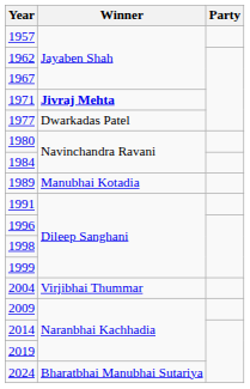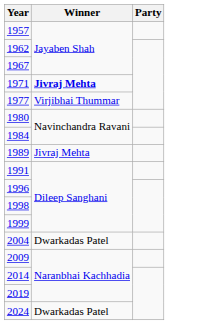 <table class="wikitable sortable">
 <tr>
 <th>Year</th>
 <th>Winner</th>
 <th colspan=2>Party</th>
 </tr>
 <tr>
 <td><a href='#'>1957</a></td>
 <td rowspan="3"><a href='#'>Jayaben Shah</a></td>
 <td></td>
 </tr>
 <tr>
 <td><a href='#'>1962</a></td>
 </tr>
 <tr>
 <td><a href='#'>1967</a></td>
 </tr>
 <tr>
 <td><a href='#'>1971</a></td>
 <td><strong><a href='#'>Jivraj Mehta</a></strong></td>
 </tr>
 <tr>
 <td><a href='#'>1977</a></td>
-<td>Dwarkadas Patel</td>
+<td><a href='#'>Virjibhai Thummar</a></td>
 </tr>
 <tr>
 <td><a href='#'>1980</a></td>
 <td rowspan="2">Navinchandra Ravani</td>
 <td></td>
 </tr>
 <tr>
 <td><a href='#'>1984</a></td>
 <td></td>
 </tr>
 <tr>
 <td><a href='#'>1989</a></td>
-<td><a href='#'>Manubhai Kotadia</a></td>
+<td><a href='#'>Jivraj Mehta</a></td>
 <td></td>
 </tr>
 <tr>
 <td><a href='#'>1991</a></td>
 <td rowspan="4"><a href='#'>Dileep Sanghani</a></td>
 <td></td>
 </tr>
 <tr>
 <td><a href='#'>1996</a></td>
 </tr>
 <tr>
 <td><a href='#'>1998</a></td>
 </tr>
 <tr>
 <td><a href='#'>1999</a></td>
 </tr>
 <tr>
 <td><a href='#'>2004</a></td>
-<td><a href='#'>Virjibhai Thummar</a></td>
+<td>Dwarkadas Patel</td>
 <td></td>
 </tr>
 <tr>
 <td><a href='#'>2009</a></td>
 <td rowspan="3"><a href='#'>Naranbhai Kachhadia</a></td>
 <td></td>
 </tr>
 <tr>
 <td><a href='#'>2014</a></td>
 </tr>
 <tr>
 <td><a href='#'>2019</a></td>
 </tr>
 <tr>
 <td><a href='#'>2024</a></td>
-<td><a href='#'>Bharatbhai Manubhai Sutariya</a></td>
+<td>Dwarkadas Patel</td>
 </tr>
 </table>
